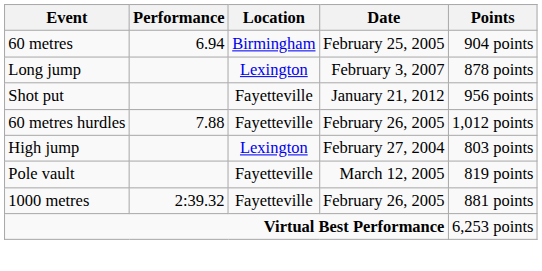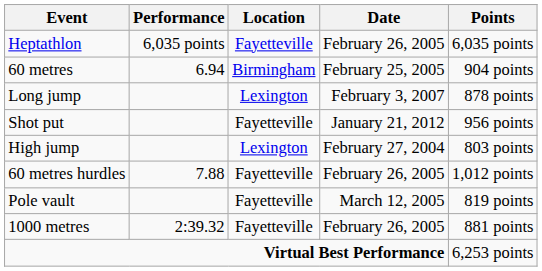 <table class="wikitable" |>
 <tr>
 <th>Event</th>
 <th>Performance</th>
 <th>Location</th>
 <th>Date</th>
 <th>Points</th>
+</tr>
+<tr>
+<td><a href='#'>Heptathlon</a></td>
+<td align=right>6,035 points</td>
+<td align=center><a href='#'>Fayetteville</a></td>
+<td align=right>February 26, 2005</td>
+<td align=right>6,035 points</td>
 </tr>
 <tr>
 <td>60 metres</td>
 <td align=right>6.94</td>
 <td align=center><a href='#'>Birmingham</a></td>
 <td align=right>February 25, 2005</td>
 <td align=right>904 points</td>
 </tr>
 <tr>
 <td>Long jump</td>
 <td align=right></td>
 <td align=center><a href='#'>Lexington</a></td>
 <td align=right>February 3, 2007</td>
 <td align=right>878 points</td>
 </tr>
 <tr>
 <td>Shot put</td>
 <td align=right></td>
 <td align=center>Fayetteville</td>
 <td align=right>January 21, 2012</td>
 <td align=right>956 points</td>
 </tr>
 <tr>
+<td>High jump</td>
+<td align=right></td>
+<td align=center><a href='#'>Lexington</a></td>
+<td align=right>February 27, 2004</td>
+<td align=right>803 points</td>
+</tr>
+<tr>
 <td>60 metres hurdles</td>
 <td align=right>7.88</td>
 <td align=center>Fayetteville</td>
 <td align=right>February 26, 2005</td>
 <td align=right>1,012 points</td>
-</tr>
-<tr>
-<td>High jump</td>
-<td align=right></td>
-<td align=center><a href='#'>Lexington</a></td>
-<td align=right>February 27, 2004</td>
-<td align=right>803 points</td>
 </tr>
 <tr>
 <td>Pole vault</td>
 <td align=right></td>
 <td align=center>Fayetteville</td>
 <td align=right>March 12, 2005</td>
 <td align=right>819 points</td>
 </tr>
 <tr>
 <td>1000 metres</td>
 <td align=right>2:39.32</td>
 <td align=center>Fayetteville</td>
 <td align=right>February 26, 2005</td>
 <td align=right>881 points</td>
 </tr>
 <tr>
 <td colspan=4 align=right><strong>Virtual Best Performance</strong></td>
 <td align=right>6,253 points</td>
 </tr>
 </table>
